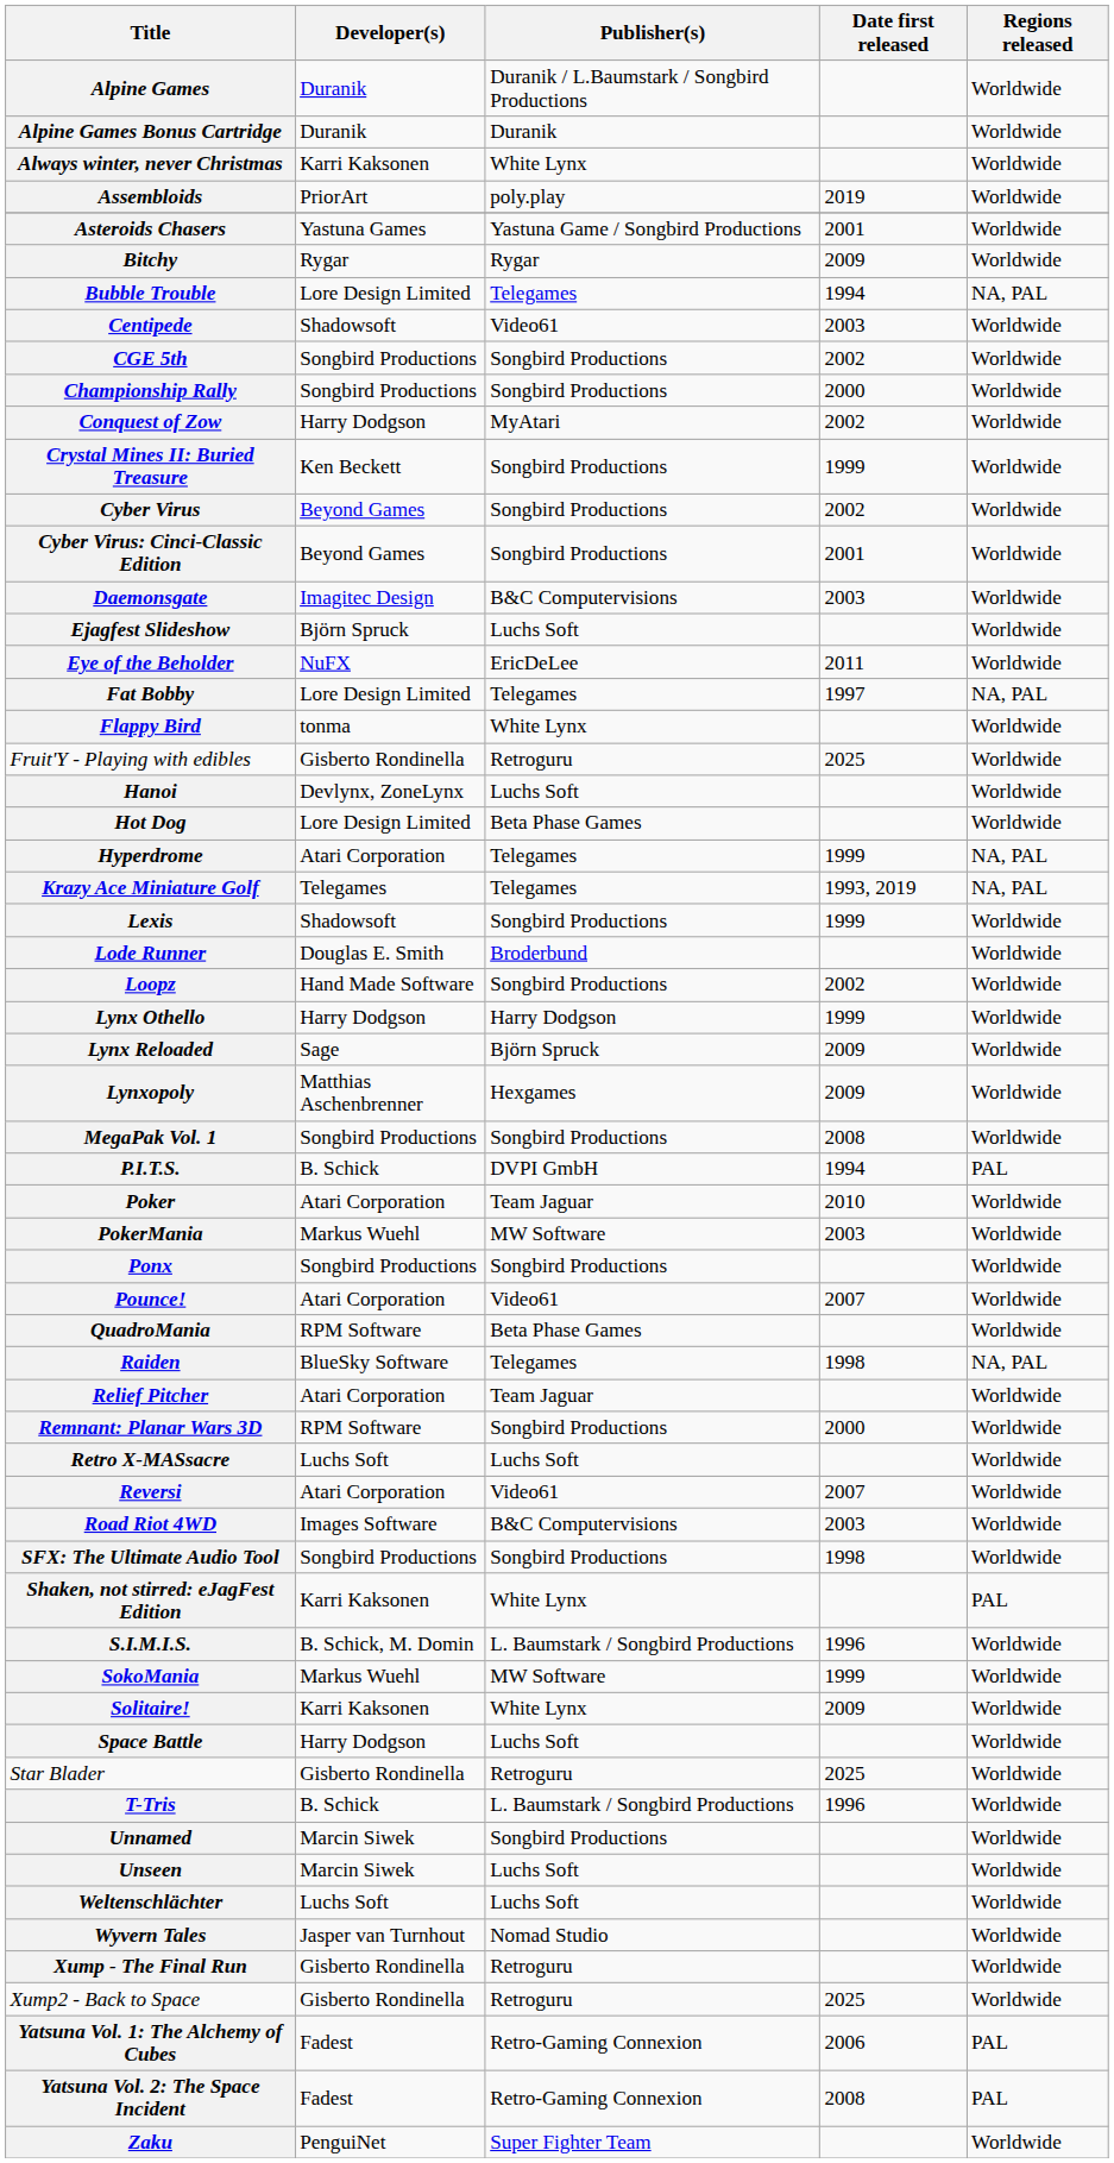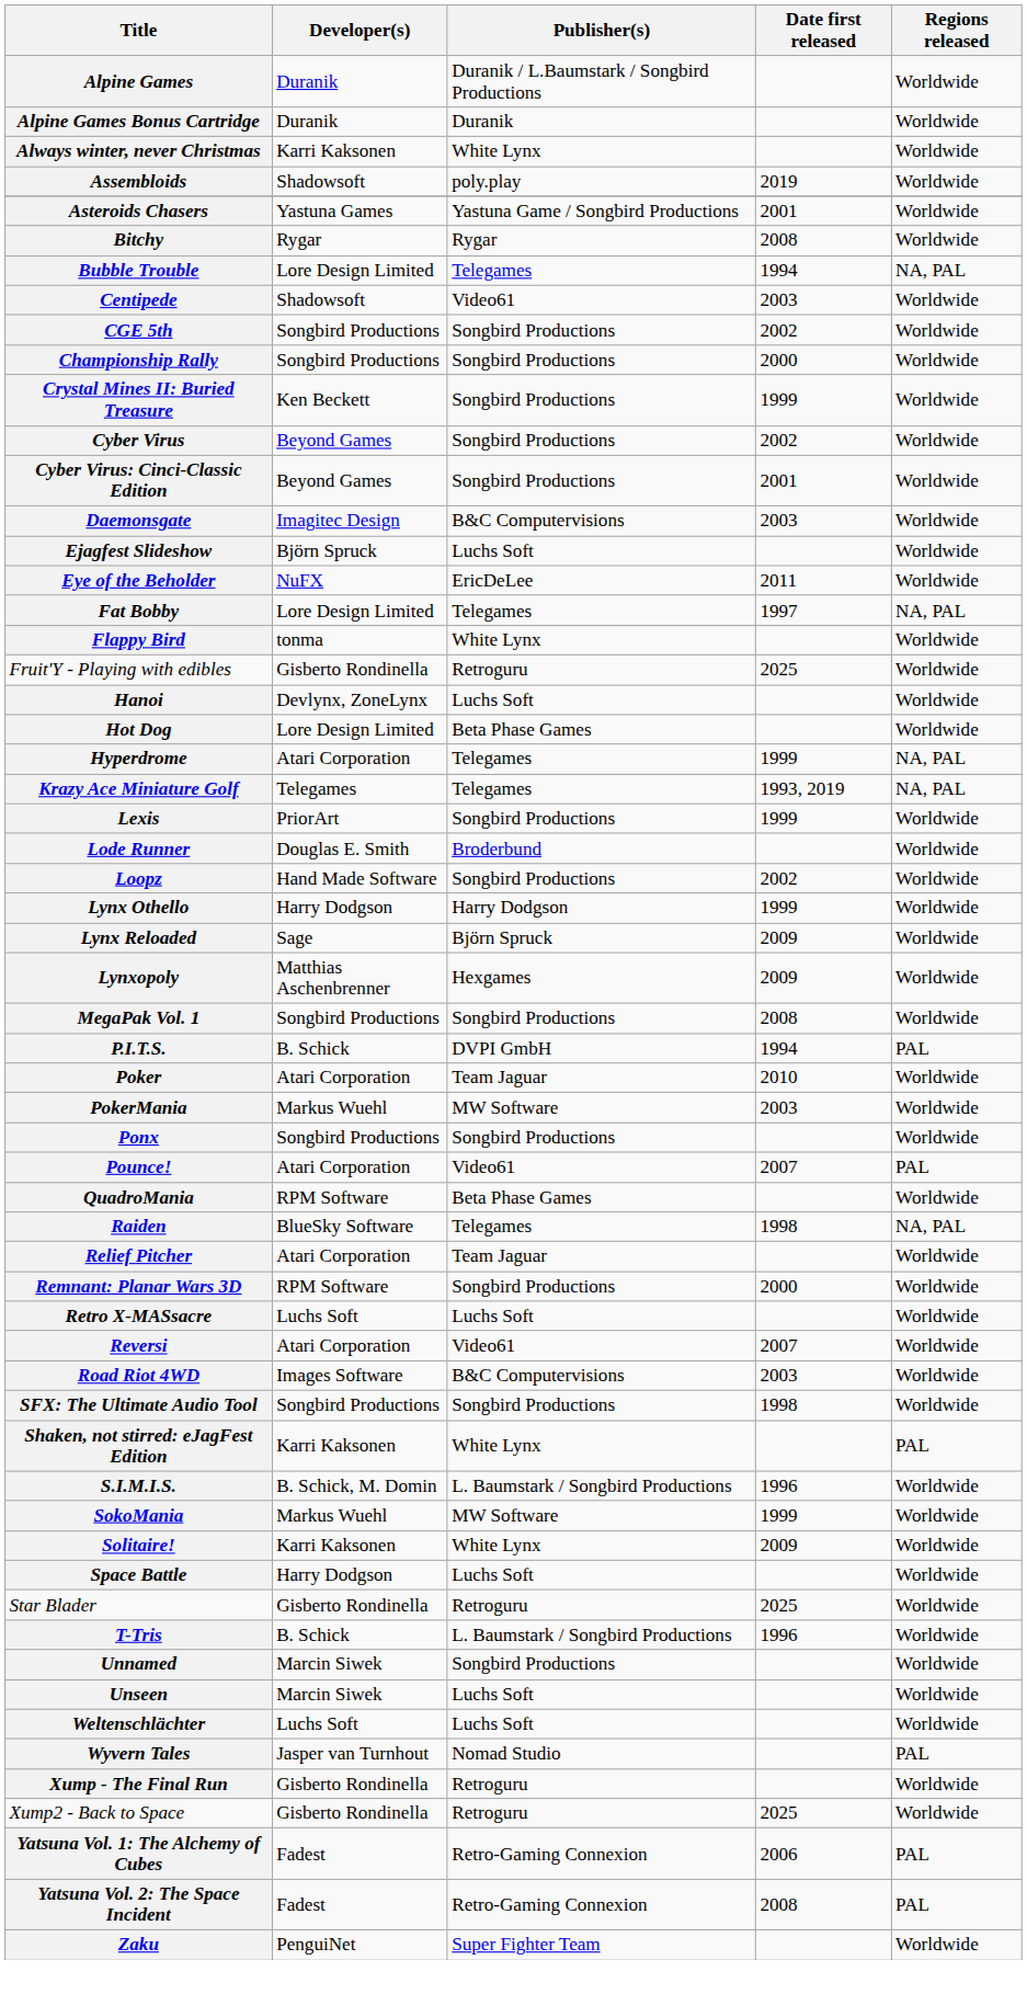 <table class="wikitable plainrowheaders sortable" id="softwarelist2">
 <tr>
 <th>Title</th>
 <th>Developer(s)</th>
 <th>Publisher(s)</th>
 <th>Date first released</th>
 <th>Regions released</th>
 </tr>
 <tr>
 <th id="A" scope="row"><em>Alpine Games</em></th>
 <td><a href='#'>Duranik</a></td>
 <td>Duranik / L.Baumstark / Songbird Productions</td>
 <td></td>
 <td>Worldwide</td>
 </tr>
 <tr>
 <th scope="row"><em>Alpine Games Bonus Cartridge</em></th>
 <td>Duranik</td>
 <td>Duranik</td>
 <td></td>
 <td>Worldwide</td>
 </tr>
 <tr>
 <th scope="row"><em>Always winter, never Christmas</em></th>
 <td>Karri Kaksonen</td>
 <td>White Lynx</td>
 <td></td>
 <td>Worldwide</td>
 </tr>
 <tr>
 <th scope="row"><em>Assembloids</em></th>
-<td>PriorArt</td>
+<td>Shadowsoft</td>
 <td>poly.play</td>
 <td>2019</td>
 <td>Worldwide</td>
 </tr>
 <tr>
 </tr>
 <tr>
 <th scope="row"><em>Asteroids Chasers</em></th>
 <td>Yastuna Games</td>
 <td>Yastuna Game / Songbird Productions</td>
 <td>2001</td>
 <td>Worldwide</td>
 </tr>
 <tr>
 <th id="B" scope="row"><em>Bitchy</em></th>
 <td>Rygar</td>
 <td>Rygar</td>
-<td>2009</td>
+<td>2008</td>
 <td>Worldwide</td>
 </tr>
 <tr>
 <th scope="row"><em><a href='#'>Bubble Trouble</a></em></th>
 <td>Lore Design Limited</td>
 <td><a href='#'>Telegames</a></td>
 <td>1994</td>
 <td>NA, PAL</td>
 </tr>
 <tr>
 <th id="C" scope="row"><em><a href='#'>Centipede</a></em></th>
 <td>Shadowsoft</td>
 <td>Video61</td>
 <td>2003</td>
 <td>Worldwide</td>
 </tr>
 <tr>
 <th scope="row"><em><a href='#'>CGE 5th</a></em></th>
 <td>Songbird Productions</td>
 <td>Songbird Productions</td>
 <td>2002</td>
 <td>Worldwide</td>
 </tr>
 <tr>
 <th scope="row"><em><a href='#'>Championship Rally</a></em></th>
 <td>Songbird Productions</td>
 <td>Songbird Productions</td>
 <td>2000</td>
-<td>Worldwide</td>
-</tr>
-<tr>
-<th scope="row"><em><a href='#'>Conquest of Zow</a></em></th>
-<td>Harry Dodgson</td>
-<td>MyAtari</td>
-<td>2002</td>
 <td>Worldwide</td>
 </tr>
 <tr>
 <th scope="row"><em><a href='#'>Crystal Mines II: Buried Treasure</a></em></th>
 <td>Ken Beckett</td>
 <td>Songbird Productions</td>
 <td>1999</td>
 <td>Worldwide</td>
 </tr>
 <tr>
 <th scope="row"><em>Cyber Virus</em></th>
 <td><a href='#'>Beyond Games</a></td>
 <td>Songbird Productions</td>
 <td>2002</td>
 <td>Worldwide</td>
 </tr>
 <tr>
 <th scope="row"><em>Cyber Virus: Cinci-Classic Edition</em></th>
 <td>Beyond Games</td>
 <td>Songbird Productions</td>
 <td>2001</td>
 <td>Worldwide</td>
 </tr>
 <tr>
 <th id="D" scope="row"><em><a href='#'>Daemonsgate</a></em></th>
 <td><a href='#'>Imagitec Design</a></td>
 <td>B&C Computervisions</td>
 <td>2003</td>
 <td>Worldwide</td>
 </tr>
 <tr>
 <th scope="row"><em>Ejagfest Slideshow</em></th>
 <td>Björn Spruck</td>
 <td>Luchs Soft</td>
 <td></td>
 <td>Worldwide</td>
 </tr>
 <tr>
 <th scope="row"><em><a href='#'>Eye of the Beholder</a></em></th>
 <td><a href='#'>NuFX</a></td>
 <td>EricDeLee</td>
 <td>2011</td>
 <td>Worldwide</td>
 </tr>
 <tr>
 <th scope="row"><em>Fat Bobby</em></th>
 <td>Lore Design Limited</td>
 <td>Telegames</td>
 <td>1997</td>
 <td>NA, PAL</td>
 </tr>
 <tr>
 <th scope="row"><em><a href='#'>Flappy Bird</a></em></th>
 <td>tonma</td>
 <td>White Lynx</td>
 <td></td>
 <td>Worldwide</td>
 </tr>
 <tr>
 <td><em>Fruit'Y - Playing with edibles</em></td>
 <td>Gisberto Rondinella</td>
 <td>Retroguru</td>
 <td>2025</td>
 <td>Worldwide</td>
 </tr>
 <tr>
 <th id="H" scope="row"><em>Hanoi</em></th>
 <td>Devlynx, ZoneLynx</td>
 <td>Luchs Soft</td>
 <td></td>
 <td>Worldwide</td>
 </tr>
 <tr>
 <th scope="row"><em>Hot Dog</em></th>
 <td>Lore Design Limited</td>
 <td>Beta Phase Games</td>
 <td></td>
 <td>Worldwide</td>
 </tr>
 <tr>
 <th scope="row"><em>Hyperdrome</em></th>
 <td>Atari Corporation</td>
 <td>Telegames</td>
 <td>1999</td>
 <td>NA, PAL</td>
 </tr>
 <tr>
 <th scope="row"><em><a href='#'>Krazy Ace Miniature Golf</a></em></th>
 <td>Telegames</td>
 <td>Telegames</td>
 <td>1993, 2019</td>
 <td>NA, PAL</td>
 </tr>
 <tr>
 <th id="L" scope="row"><em>Lexis</em></th>
-<td>Shadowsoft</td>
+<td>PriorArt</td>
 <td>Songbird Productions</td>
 <td>1999</td>
 <td>Worldwide</td>
 </tr>
 <tr>
 <th scope="row"><em><a href='#'>Lode Runner</a></em></th>
 <td>Douglas E. Smith</td>
 <td><a href='#'>Broderbund</a></td>
 <td></td>
 <td>Worldwide</td>
 </tr>
 <tr>
 <th scope="row"><em><a href='#'>Loopz</a></em></th>
 <td>Hand Made Software</td>
 <td>Songbird Productions</td>
 <td>2002</td>
 <td>Worldwide</td>
 </tr>
 <tr>
 <th scope="row"><em>Lynx Othello</em></th>
 <td>Harry Dodgson</td>
 <td>Harry Dodgson</td>
 <td>1999</td>
 <td>Worldwide</td>
 </tr>
 <tr>
 <th scope="row"><em>Lynx Reloaded</em></th>
 <td>Sage</td>
 <td>Björn Spruck</td>
 <td>2009</td>
 <td>Worldwide</td>
 </tr>
 <tr>
 <th scope="row"><em>Lynxopoly</em></th>
 <td>Matthias Aschenbrenner</td>
 <td>Hexgames</td>
 <td>2009</td>
 <td>Worldwide</td>
 </tr>
 <tr>
 <th id="M" scope="row"><em>MegaPak Vol. 1</em></th>
 <td>Songbird Productions</td>
 <td>Songbird Productions</td>
 <td>2008</td>
 <td>Worldwide</td>
 </tr>
 <tr>
 <th id="P" scope="row"><em>P.I.T.S.</em></th>
 <td>B. Schick</td>
 <td>DVPI GmbH</td>
 <td>1994</td>
 <td>PAL</td>
 </tr>
 <tr>
 <th scope="row"><em>Poker</em></th>
 <td>Atari Corporation</td>
 <td>Team Jaguar</td>
 <td>2010</td>
 <td>Worldwide</td>
 </tr>
 <tr>
 <th scope="row"><em>PokerMania</em></th>
 <td>Markus Wuehl</td>
 <td>MW Software</td>
 <td>2003</td>
 <td>Worldwide</td>
 </tr>
 <tr>
 <th scope="row"><em><a href='#'>Ponx</a></em></th>
 <td>Songbird Productions</td>
 <td>Songbird Productions</td>
 <td></td>
 <td>Worldwide</td>
 </tr>
 <tr>
 <th scope="row"><em><a href='#'>Pounce!</a></em></th>
 <td>Atari Corporation</td>
 <td>Video61</td>
 <td>2007</td>
-<td>Worldwide</td>
+<td>PAL</td>
 </tr>
 <tr>
 <th id="Q" scope="row"><em>QuadroMania</em></th>
 <td>RPM Software</td>
 <td>Beta Phase Games</td>
 <td></td>
 <td>Worldwide</td>
 </tr>
 <tr>
 <th scope="row"><em><a href='#'>Raiden</a></em></th>
 <td>BlueSky Software</td>
 <td>Telegames</td>
 <td>1998</td>
 <td>NA, PAL</td>
 </tr>
 <tr>
 <th id="R" scope="row"><em><a href='#'>Relief Pitcher</a></em></th>
 <td>Atari Corporation</td>
 <td>Team Jaguar</td>
 <td></td>
 <td>Worldwide</td>
 </tr>
 <tr>
 <th scope="row"><em><a href='#'>Remnant: Planar Wars 3D</a></em></th>
 <td>RPM Software</td>
 <td>Songbird Productions</td>
 <td>2000</td>
 <td>Worldwide</td>
 </tr>
 <tr>
 <th scope="row"><em>Retro X-MASsacre</em></th>
 <td>Luchs Soft</td>
 <td>Luchs Soft</td>
 <td></td>
 <td>Worldwide</td>
 </tr>
 <tr>
 <th scope="row"><em><a href='#'>Reversi</a></em></th>
 <td>Atari Corporation</td>
 <td>Video61</td>
 <td>2007</td>
 <td>Worldwide</td>
 </tr>
 <tr>
 <th scope="row"><em><a href='#'>Road Riot 4WD</a></em></th>
 <td>Images Software</td>
 <td>B&C Computervisions</td>
 <td>2003</td>
 <td>Worldwide</td>
 </tr>
 <tr>
 <th id="S" scope="row"><em>SFX: The Ultimate Audio Tool</em></th>
 <td>Songbird Productions</td>
 <td>Songbird Productions</td>
 <td>1998</td>
 <td>Worldwide</td>
 </tr>
 <tr>
 <th scope="row"><em>Shaken, not stirred: eJagFest Edition</em></th>
 <td>Karri Kaksonen</td>
 <td>White Lynx</td>
 <td></td>
 <td>PAL</td>
 </tr>
 <tr>
 <th scope="row"><em>S.I.M.I.S.</em></th>
 <td>B. Schick, M. Domin</td>
 <td>L. Baumstark / Songbird Productions</td>
 <td>1996</td>
 <td>Worldwide</td>
 </tr>
 <tr>
 <th scope="row"><em><a href='#'>SokoMania</a></em></th>
 <td>Markus Wuehl</td>
 <td>MW Software</td>
 <td>1999</td>
 <td>Worldwide</td>
 </tr>
 <tr>
 <th scope="row"><em><a href='#'>Solitaire!</a></em></th>
 <td>Karri Kaksonen</td>
 <td>White Lynx</td>
 <td>2009</td>
 <td>Worldwide</td>
 </tr>
 <tr>
 <th scope="row"><em>Space Battle</em></th>
 <td>Harry Dodgson</td>
 <td>Luchs Soft</td>
 <td></td>
 <td>Worldwide</td>
 </tr>
 <tr>
 <td><em>Star Blader</em></td>
 <td>Gisberto Rondinella</td>
 <td>Retroguru</td>
 <td>2025</td>
 <td>Worldwide</td>
 </tr>
 <tr>
 <th id="T" scope="row"><em><a href='#'>T-Tris</a></em></th>
 <td>B. Schick</td>
 <td>L. Baumstark / Songbird Productions</td>
 <td>1996</td>
 <td>Worldwide</td>
 </tr>
 <tr>
 <th id="U" scope="row"><em>Unnamed</em></th>
 <td>Marcin Siwek</td>
 <td>Songbird Productions</td>
 <td></td>
 <td>Worldwide</td>
 </tr>
 <tr>
 <th scope="row"><em>Unseen</em></th>
 <td>Marcin Siwek</td>
 <td>Luchs Soft</td>
 <td></td>
 <td>Worldwide</td>
 </tr>
 <tr>
 <th id="W" scope="row"><em>Weltenschlächter</em></th>
 <td>Luchs Soft</td>
 <td>Luchs Soft</td>
 <td></td>
 <td>Worldwide</td>
 </tr>
 <tr>
 <th scope="row"><em>Wyvern Tales</em></th>
 <td>Jasper van Turnhout</td>
 <td>Nomad Studio</td>
 <td></td>
-<td>Worldwide</td>
+<td>PAL</td>
 </tr>
 <tr>
 <th id="X" scope="row"><em>Xump - The Final Run</em></th>
 <td>Gisberto Rondinella</td>
 <td>Retroguru</td>
 <td></td>
 <td>Worldwide</td>
 </tr>
 <tr>
 <td><em>Xump2 - Back to Space</em></td>
 <td>Gisberto Rondinella</td>
 <td>Retroguru</td>
 <td>2025</td>
 <td>Worldwide</td>
 </tr>
 <tr>
 <th id="Y" scope="row"><em>Yatsuna Vol. 1: The Alchemy of Cubes</em></th>
 <td>Fadest</td>
 <td>Retro-Gaming Connexion</td>
 <td>2006</td>
 <td>PAL</td>
 </tr>
 <tr>
 <th scope="row"><em>Yatsuna Vol. 2: The Space Incident</em></th>
 <td>Fadest</td>
 <td>Retro-Gaming Connexion</td>
 <td>2008</td>
 <td>PAL</td>
 </tr>
 <tr>
 <th id="Z" scope="row"><em><a href='#'>Zaku</a></em></th>
 <td>PenguiNet</td>
 <td><a href='#'>Super Fighter Team</a></td>
 <td></td>
 <td>Worldwide</td>
 </tr>
 </table>
